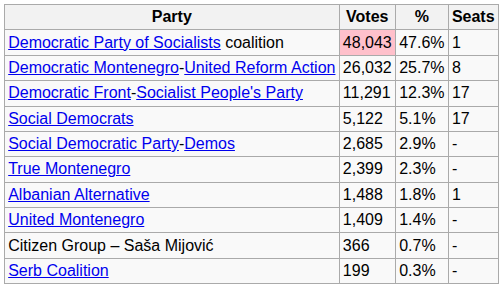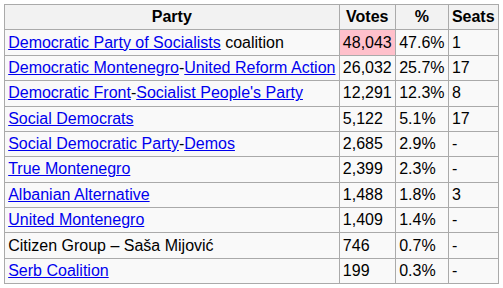 <table class="wikitable">
 <tr>
 <th>Party</th>
 <th>Votes</th>
 <th>%</th>
 <th>Seats</th>
 </tr>
 <tr>
 <td><a href='#'>Democratic Party of Socialists</a> coalition</td>
 <td style="background: pink;">48,043</td>
 <td>47.6%</td>
 <td>1</td>
 </tr>
 <tr>
 <td><a href='#'>Democratic Montenegro</a>-<a href='#'>United Reform Action</a></td>
 <td>26,032</td>
 <td>25.7%</td>
-<td>8</td>
+<td>17</td>
 </tr>
 <tr>
 <td><a href='#'>Democratic Front</a>-<a href='#'>Socialist People's Party</a></td>
-<td>11,291</td>
+<td>12,291</td>
 <td>12.3%</td>
-<td>17</td>
+<td>8</td>
 </tr>
 <tr>
 <td><a href='#'>Social Democrats</a></td>
 <td>5,122</td>
 <td>5.1%</td>
 <td>17</td>
 </tr>
 <tr>
 <td><a href='#'>Social Democratic Party</a>-<a href='#'>Demos</a></td>
 <td>2,685</td>
 <td>2.9%</td>
 <td>-</td>
 </tr>
 <tr>
 <td><a href='#'>True Montenegro</a></td>
 <td>2,399</td>
 <td>2.3%</td>
 <td>-</td>
 </tr>
 <tr>
 <td><a href='#'>Albanian Alternative</a></td>
 <td>1,488</td>
 <td>1.8%</td>
-<td>1</td>
+<td>3</td>
 </tr>
 <tr>
 <td><a href='#'>United Montenegro</a></td>
 <td>1,409</td>
 <td>1.4%</td>
 <td>-</td>
 </tr>
 <tr>
 <td>Citizen Group – Saša Mijović</td>
-<td>366</td>
+<td>746</td>
 <td>0.7%</td>
 <td>-</td>
 </tr>
 <tr>
 <td><a href='#'>Serb Coalition</a></td>
 <td>199</td>
 <td>0.3%</td>
 <td>-</td>
 </tr>
 </table>
